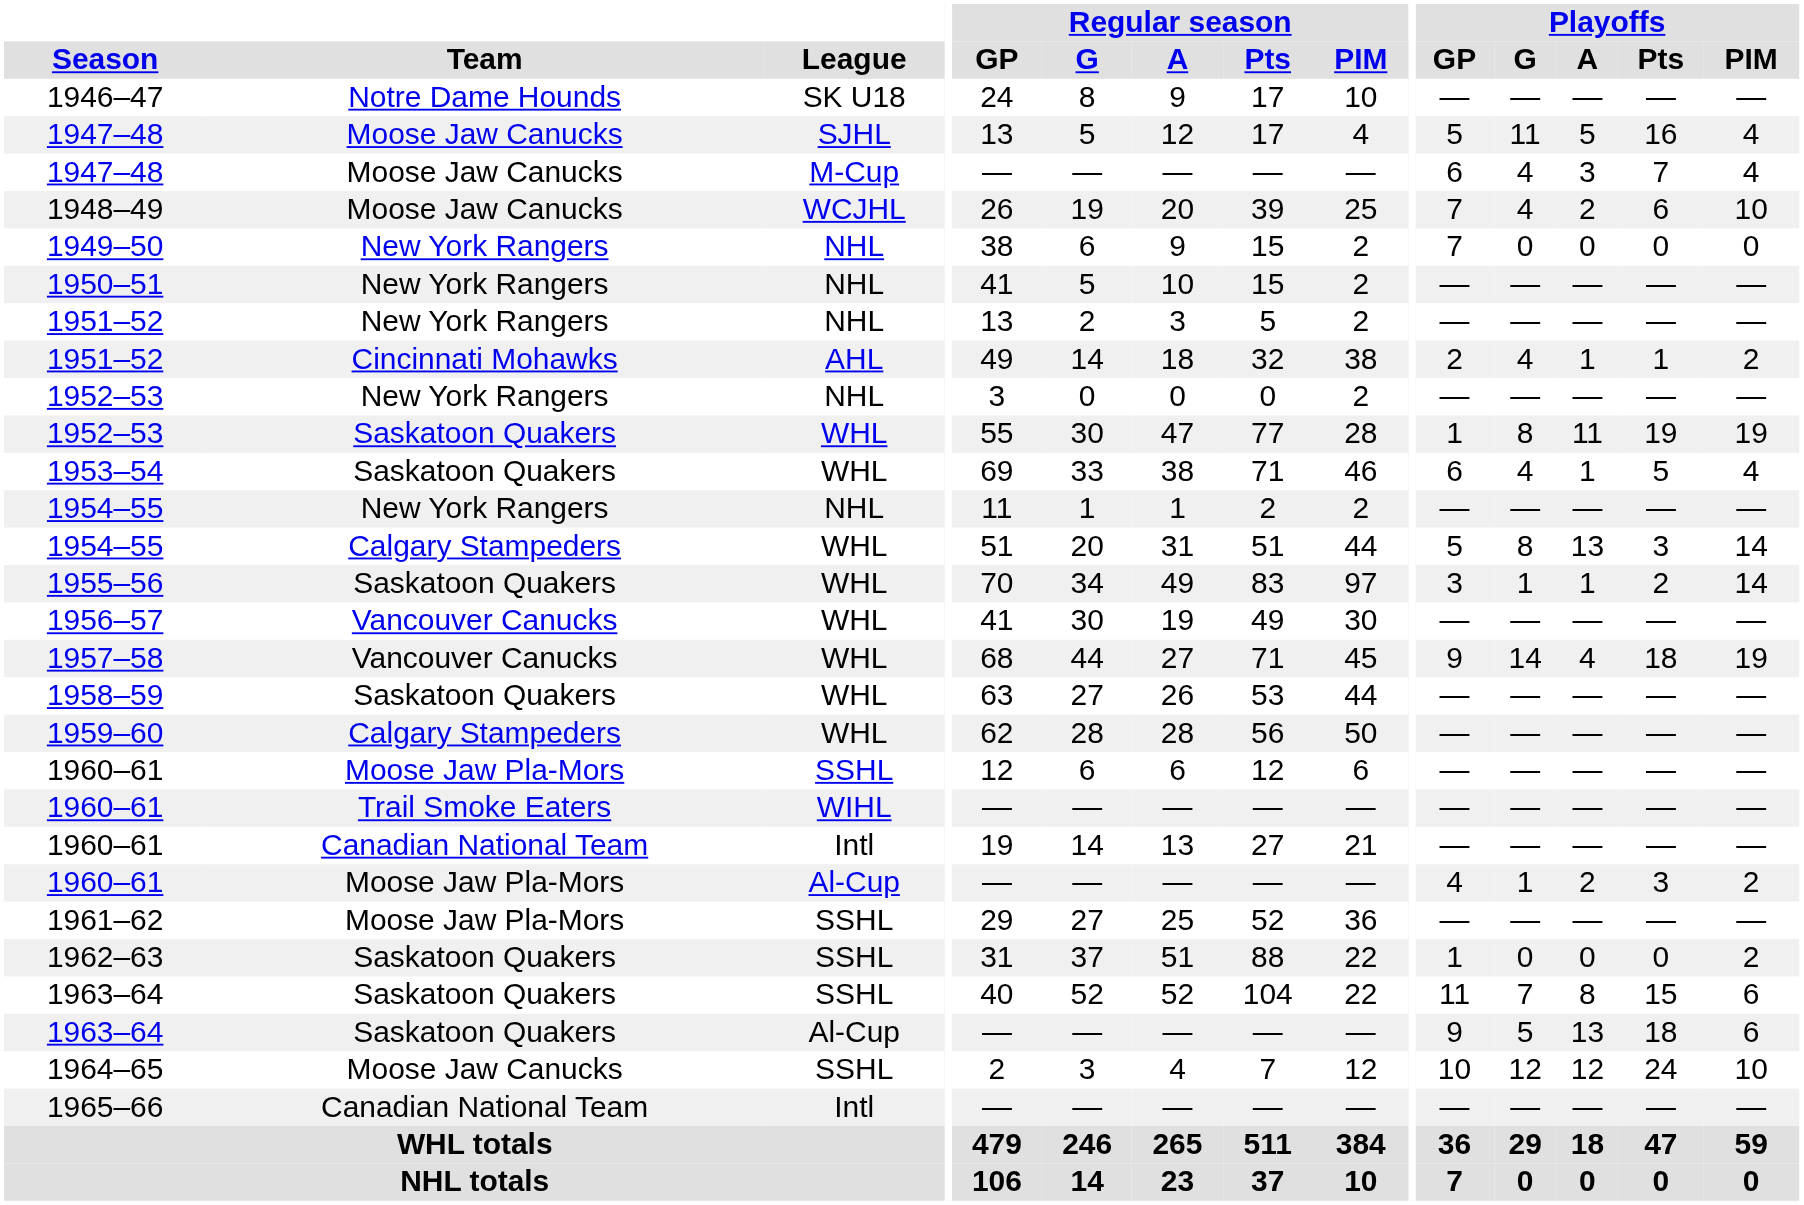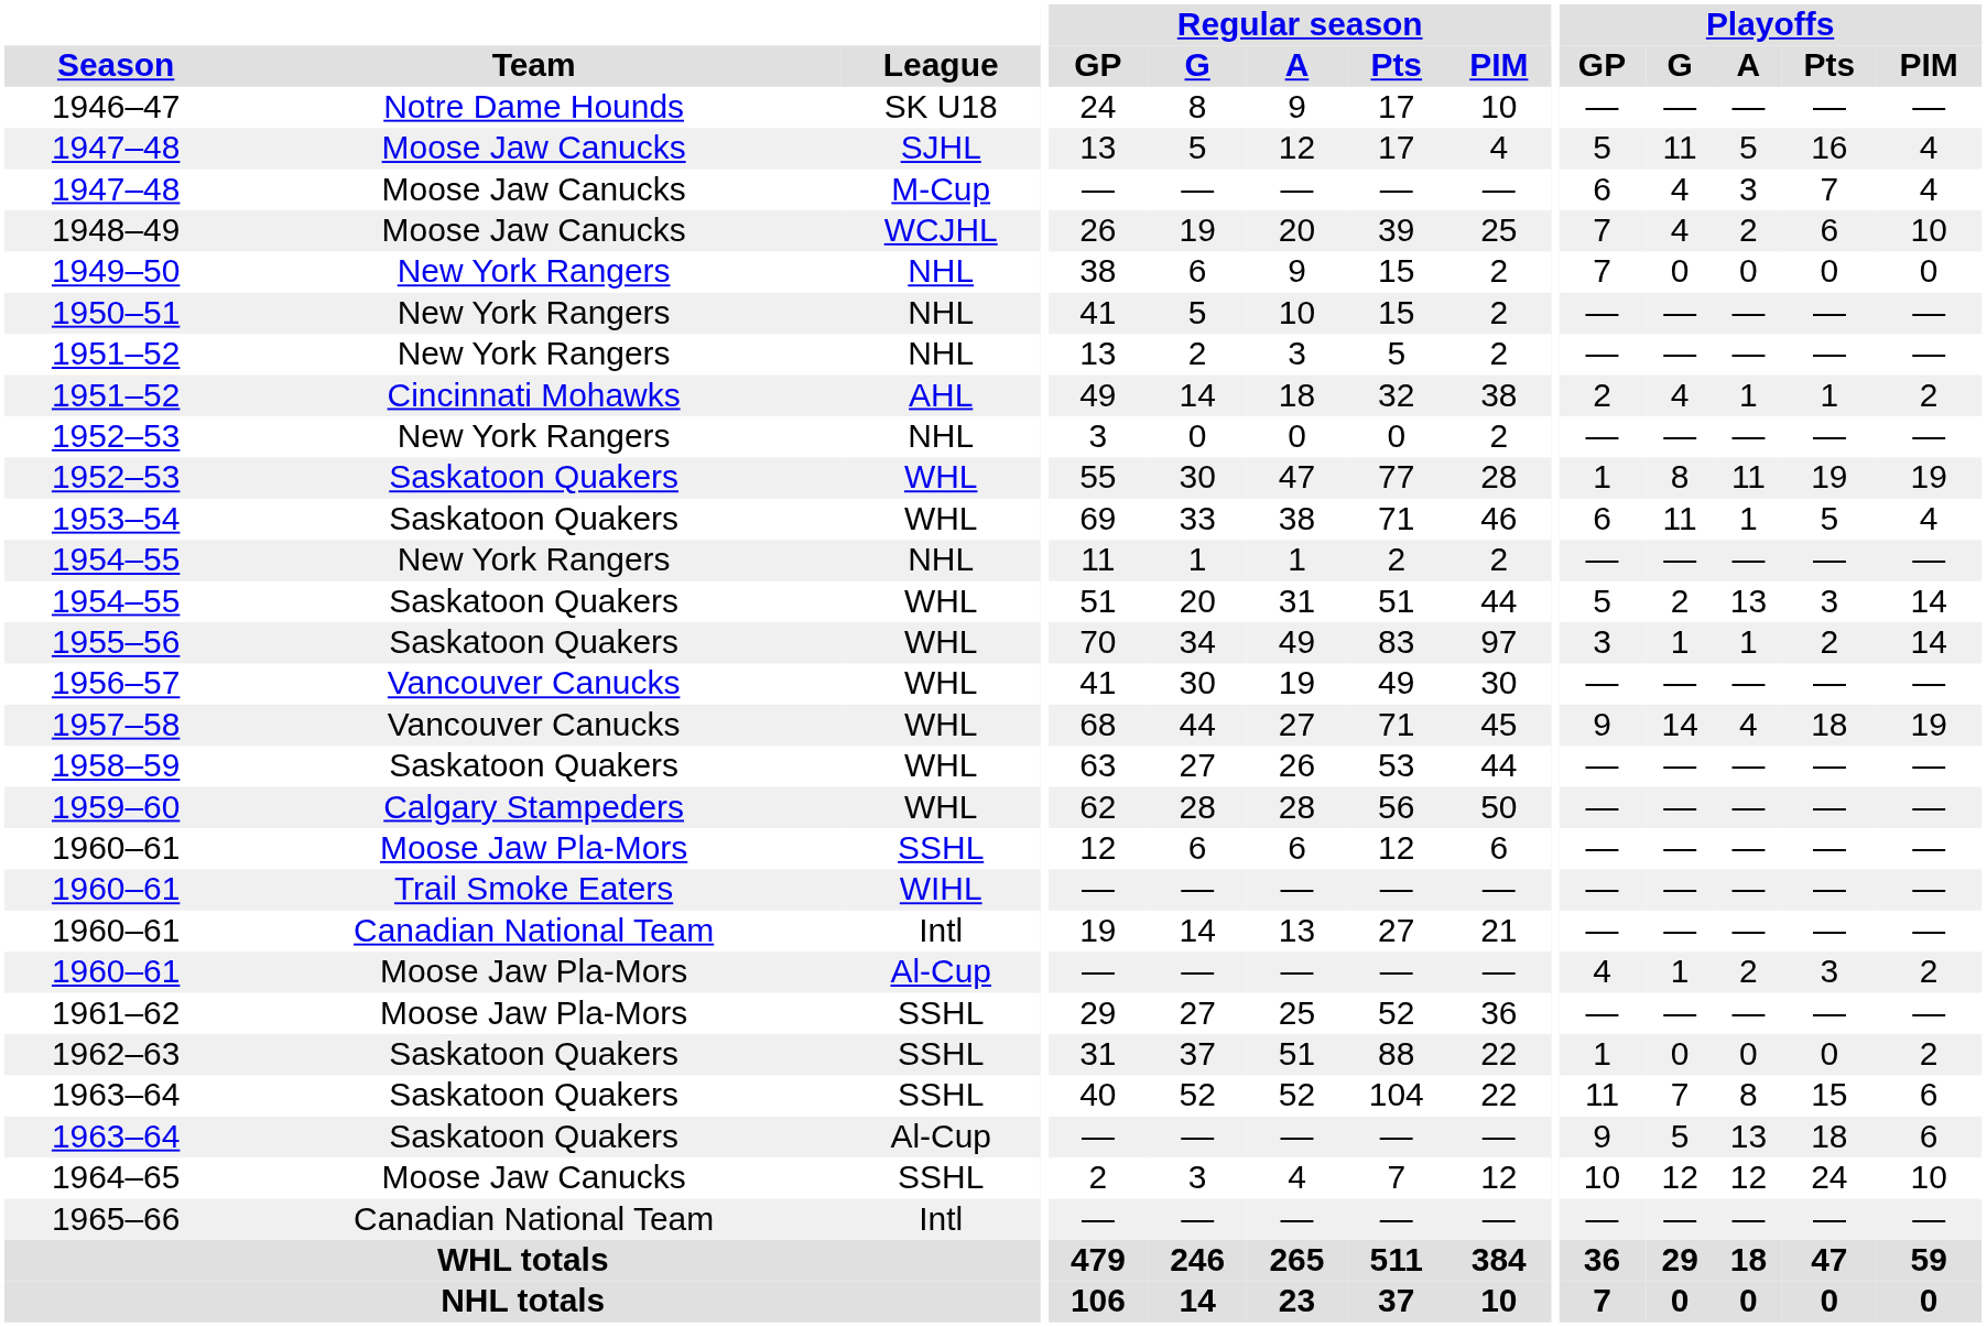 <table border="0" cellpadding="1" cellspacing="0" style="text-align:center; width:60em">
 <tr bgcolor="#e0e0e0">
 <th colspan="3" bgcolor="#ffffff"></th>
 <th rowspan="100" bgcolor="#ffffff"></th>
 <th colspan="5"><a href='#'>Regular season</a></th>
 <th rowspan="100" bgcolor="#ffffff"></th>
 <th colspan="5"><a href='#'>Playoffs</a></th>
 </tr>
 <tr bgcolor="#e0e0e0">
 <th><a href='#'>Season</a></th>
 <th>Team</th>
 <th>League</th>
 <th>GP</th>
 <th><a href='#'>G</a></th>
 <th><a href='#'>A</a></th>
 <th><a href='#'>Pts</a></th>
 <th><a href='#'>PIM</a></th>
 <th>GP</th>
 <th>G</th>
 <th>A</th>
 <th>Pts</th>
 <th>PIM</th>
 </tr>
 <tr>
 <td>1946–47</td>
 <td><a href='#'>Notre Dame Hounds</a></td>
 <td>SK U18</td>
 <td>24</td>
 <td>8</td>
 <td>9</td>
 <td>17</td>
 <td>10</td>
 <td>—</td>
 <td>—</td>
 <td>—</td>
 <td>—</td>
 <td>—</td>
 </tr>
 <tr bgcolor="#f0f0f0">
 <td><a href='#'>1947–48</a></td>
 <td><a href='#'>Moose Jaw Canucks</a></td>
 <td><a href='#'>SJHL</a></td>
 <td>13</td>
 <td>5</td>
 <td>12</td>
 <td>17</td>
 <td>4</td>
 <td>5</td>
 <td>11</td>
 <td>5</td>
 <td>16</td>
 <td>4</td>
 </tr>
 <tr>
 <td><a href='#'>1947–48</a></td>
 <td>Moose Jaw Canucks</td>
 <td><a href='#'>M-Cup</a></td>
 <td>—</td>
 <td>—</td>
 <td>—</td>
 <td>—</td>
 <td>—</td>
 <td>6</td>
 <td>4</td>
 <td>3</td>
 <td>7</td>
 <td>4</td>
 </tr>
 <tr bgcolor="#f0f0f0">
 <td>1948–49</td>
 <td>Moose Jaw Canucks</td>
 <td><a href='#'>WCJHL</a></td>
 <td>26</td>
 <td>19</td>
 <td>20</td>
 <td>39</td>
 <td>25</td>
 <td>7</td>
 <td>4</td>
 <td>2</td>
 <td>6</td>
 <td>10</td>
 </tr>
 <tr>
 <td><a href='#'>1949–50</a></td>
 <td><a href='#'>New York Rangers</a></td>
 <td><a href='#'>NHL</a></td>
 <td>38</td>
 <td>6</td>
 <td>9</td>
 <td>15</td>
 <td>2</td>
 <td>7</td>
 <td>0</td>
 <td>0</td>
 <td>0</td>
 <td>0</td>
 </tr>
 <tr bgcolor="#f0f0f0">
 <td><a href='#'>1950–51</a></td>
 <td>New York Rangers</td>
 <td>NHL</td>
 <td>41</td>
 <td>5</td>
 <td>10</td>
 <td>15</td>
 <td>2</td>
 <td>—</td>
 <td>—</td>
 <td>—</td>
 <td>—</td>
 <td>—</td>
 </tr>
 <tr>
 <td><a href='#'>1951–52</a></td>
 <td>New York Rangers</td>
 <td>NHL</td>
 <td>13</td>
 <td>2</td>
 <td>3</td>
 <td>5</td>
 <td>2</td>
 <td>—</td>
 <td>—</td>
 <td>—</td>
 <td>—</td>
 <td>—</td>
 </tr>
 <tr bgcolor="#f0f0f0">
 <td><a href='#'>1951–52</a></td>
 <td><a href='#'>Cincinnati Mohawks</a></td>
 <td><a href='#'>AHL</a></td>
 <td>49</td>
 <td>14</td>
 <td>18</td>
 <td>32</td>
 <td>38</td>
 <td>2</td>
 <td>4</td>
 <td>1</td>
 <td>1</td>
 <td>2</td>
 </tr>
 <tr>
 <td><a href='#'>1952–53</a></td>
 <td>New York Rangers</td>
 <td>NHL</td>
 <td>3</td>
 <td>0</td>
 <td>0</td>
 <td>0</td>
 <td>2</td>
 <td>—</td>
 <td>—</td>
 <td>—</td>
 <td>—</td>
 <td>—</td>
 </tr>
 <tr bgcolor="#f0f0f0">
 <td><a href='#'>1952–53</a></td>
 <td><a href='#'>Saskatoon Quakers</a></td>
 <td><a href='#'>WHL</a></td>
 <td>55</td>
 <td>30</td>
 <td>47</td>
 <td>77</td>
 <td>28</td>
 <td>1</td>
 <td>8</td>
 <td>11</td>
 <td>19</td>
 <td>19</td>
 </tr>
 <tr>
 <td><a href='#'>1953–54</a></td>
 <td>Saskatoon Quakers</td>
 <td>WHL</td>
 <td>69</td>
 <td>33</td>
 <td>38</td>
 <td>71</td>
 <td>46</td>
 <td>6</td>
-<td>4</td>
+<td>11</td>
 <td>1</td>
 <td>5</td>
 <td>4</td>
 </tr>
 <tr bgcolor="#f0f0f0">
 <td><a href='#'>1954–55</a></td>
 <td>New York Rangers</td>
 <td>NHL</td>
 <td>11</td>
 <td>1</td>
 <td>1</td>
 <td>2</td>
 <td>2</td>
 <td>—</td>
 <td>—</td>
 <td>—</td>
 <td>—</td>
 <td>—</td>
 </tr>
 <tr>
 <td><a href='#'>1954–55</a></td>
-<td><a href='#'>Calgary Stampeders</a></td>
+<td>Saskatoon Quakers</td>
 <td>WHL</td>
 <td>51</td>
 <td>20</td>
 <td>31</td>
 <td>51</td>
 <td>44</td>
 <td>5</td>
-<td>8</td>
+<td>2</td>
 <td>13</td>
 <td>3</td>
 <td>14</td>
 </tr>
 <tr bgcolor="#f0f0f0">
 <td><a href='#'>1955–56</a></td>
 <td>Saskatoon Quakers</td>
 <td>WHL</td>
 <td>70</td>
 <td>34</td>
 <td>49</td>
 <td>83</td>
 <td>97</td>
 <td>3</td>
 <td>1</td>
 <td>1</td>
 <td>2</td>
 <td>14</td>
 </tr>
 <tr>
 <td><a href='#'>1956–57</a></td>
 <td><a href='#'>Vancouver Canucks</a></td>
 <td>WHL</td>
 <td>41</td>
 <td>30</td>
 <td>19</td>
 <td>49</td>
 <td>30</td>
 <td>—</td>
 <td>—</td>
 <td>—</td>
 <td>—</td>
 <td>—</td>
 </tr>
 <tr bgcolor="#f0f0f0">
 <td><a href='#'>1957–58</a></td>
 <td>Vancouver Canucks</td>
 <td>WHL</td>
 <td>68</td>
 <td>44</td>
 <td>27</td>
 <td>71</td>
 <td>45</td>
 <td>9</td>
 <td>14</td>
 <td>4</td>
 <td>18</td>
 <td>19</td>
 </tr>
 <tr>
 <td><a href='#'>1958–59</a></td>
 <td>Saskatoon Quakers</td>
 <td>WHL</td>
 <td>63</td>
 <td>27</td>
 <td>26</td>
 <td>53</td>
 <td>44</td>
 <td>—</td>
 <td>—</td>
 <td>—</td>
 <td>—</td>
 <td>—</td>
 </tr>
 <tr bgcolor="#f0f0f0">
 <td><a href='#'>1959–60</a></td>
 <td><a href='#'>Calgary Stampeders</a></td>
 <td>WHL</td>
 <td>62</td>
 <td>28</td>
 <td>28</td>
 <td>56</td>
 <td>50</td>
 <td>—</td>
 <td>—</td>
 <td>—</td>
 <td>—</td>
 <td>—</td>
 </tr>
 <tr>
 <td>1960–61</td>
 <td><a href='#'>Moose Jaw Pla-Mors</a></td>
 <td><a href='#'>SSHL</a></td>
 <td>12</td>
 <td>6</td>
 <td>6</td>
 <td>12</td>
 <td>6</td>
 <td>—</td>
 <td>—</td>
 <td>—</td>
 <td>—</td>
 <td>—</td>
 </tr>
 <tr bgcolor="#f0f0f0">
 <td><a href='#'>1960–61</a></td>
 <td><a href='#'>Trail Smoke Eaters</a></td>
 <td><a href='#'>WIHL</a></td>
 <td>—</td>
 <td>—</td>
 <td>—</td>
 <td>—</td>
 <td>—</td>
 <td>—</td>
 <td>—</td>
 <td>—</td>
 <td>—</td>
 <td>—</td>
 </tr>
 <tr>
 <td>1960–61</td>
 <td><a href='#'>Canadian National Team</a></td>
 <td>Intl</td>
 <td>19</td>
 <td>14</td>
 <td>13</td>
 <td>27</td>
 <td>21</td>
 <td>—</td>
 <td>—</td>
 <td>—</td>
 <td>—</td>
 <td>—</td>
 </tr>
 <tr bgcolor="#f0f0f0">
 <td><a href='#'>1960–61</a></td>
 <td>Moose Jaw Pla-Mors</td>
 <td><a href='#'>Al-Cup</a></td>
 <td>—</td>
 <td>—</td>
 <td>—</td>
 <td>—</td>
 <td>—</td>
 <td>4</td>
 <td>1</td>
 <td>2</td>
 <td>3</td>
 <td>2</td>
 </tr>
 <tr>
 <td>1961–62</td>
 <td>Moose Jaw Pla-Mors</td>
 <td>SSHL</td>
 <td>29</td>
 <td>27</td>
 <td>25</td>
 <td>52</td>
 <td>36</td>
 <td>—</td>
 <td>—</td>
 <td>—</td>
 <td>—</td>
 <td>—</td>
 </tr>
 <tr bgcolor="#f0f0f0">
 <td>1962–63</td>
 <td>Saskatoon Quakers</td>
 <td>SSHL</td>
 <td>31</td>
 <td>37</td>
 <td>51</td>
 <td>88</td>
 <td>22</td>
 <td>1</td>
 <td>0</td>
 <td>0</td>
 <td>0</td>
 <td>2</td>
 </tr>
 <tr>
 <td>1963–64</td>
 <td>Saskatoon Quakers</td>
 <td>SSHL</td>
 <td>40</td>
 <td>52</td>
 <td>52</td>
 <td>104</td>
 <td>22</td>
 <td>11</td>
 <td>7</td>
 <td>8</td>
 <td>15</td>
 <td>6</td>
 </tr>
 <tr bgcolor="#f0f0f0">
 <td><a href='#'>1963–64</a></td>
 <td>Saskatoon Quakers</td>
 <td>Al-Cup</td>
 <td>—</td>
 <td>—</td>
 <td>—</td>
 <td>—</td>
 <td>—</td>
 <td>9</td>
 <td>5</td>
 <td>13</td>
 <td>18</td>
 <td>6</td>
 </tr>
 <tr>
 <td>1964–65</td>
 <td>Moose Jaw Canucks</td>
 <td>SSHL</td>
 <td>2</td>
 <td>3</td>
 <td>4</td>
 <td>7</td>
 <td>12</td>
 <td>10</td>
 <td>12</td>
 <td>12</td>
 <td>24</td>
 <td>10</td>
 </tr>
 <tr bgcolor="#f0f0f0">
 <td>1965–66</td>
 <td>Canadian National Team</td>
 <td>Intl</td>
 <td>—</td>
 <td>—</td>
 <td>—</td>
 <td>—</td>
 <td>—</td>
 <td>—</td>
 <td>—</td>
 <td>—</td>
 <td>—</td>
 <td>—</td>
 </tr>
 <tr bgcolor="#e0e0e0">
 <th colspan="3">WHL totals</th>
 <th>479</th>
 <th>246</th>
 <th>265</th>
 <th>511</th>
 <th>384</th>
 <th>36</th>
 <th>29</th>
 <th>18</th>
 <th>47</th>
 <th>59</th>
 </tr>
 <tr bgcolor="#e0e0e0">
 <th colspan="3">NHL totals</th>
 <th>106</th>
 <th>14</th>
 <th>23</th>
 <th>37</th>
 <th>10</th>
 <th>7</th>
 <th>0</th>
 <th>0</th>
 <th>0</th>
 <th>0</th>
 </tr>
 </table>
